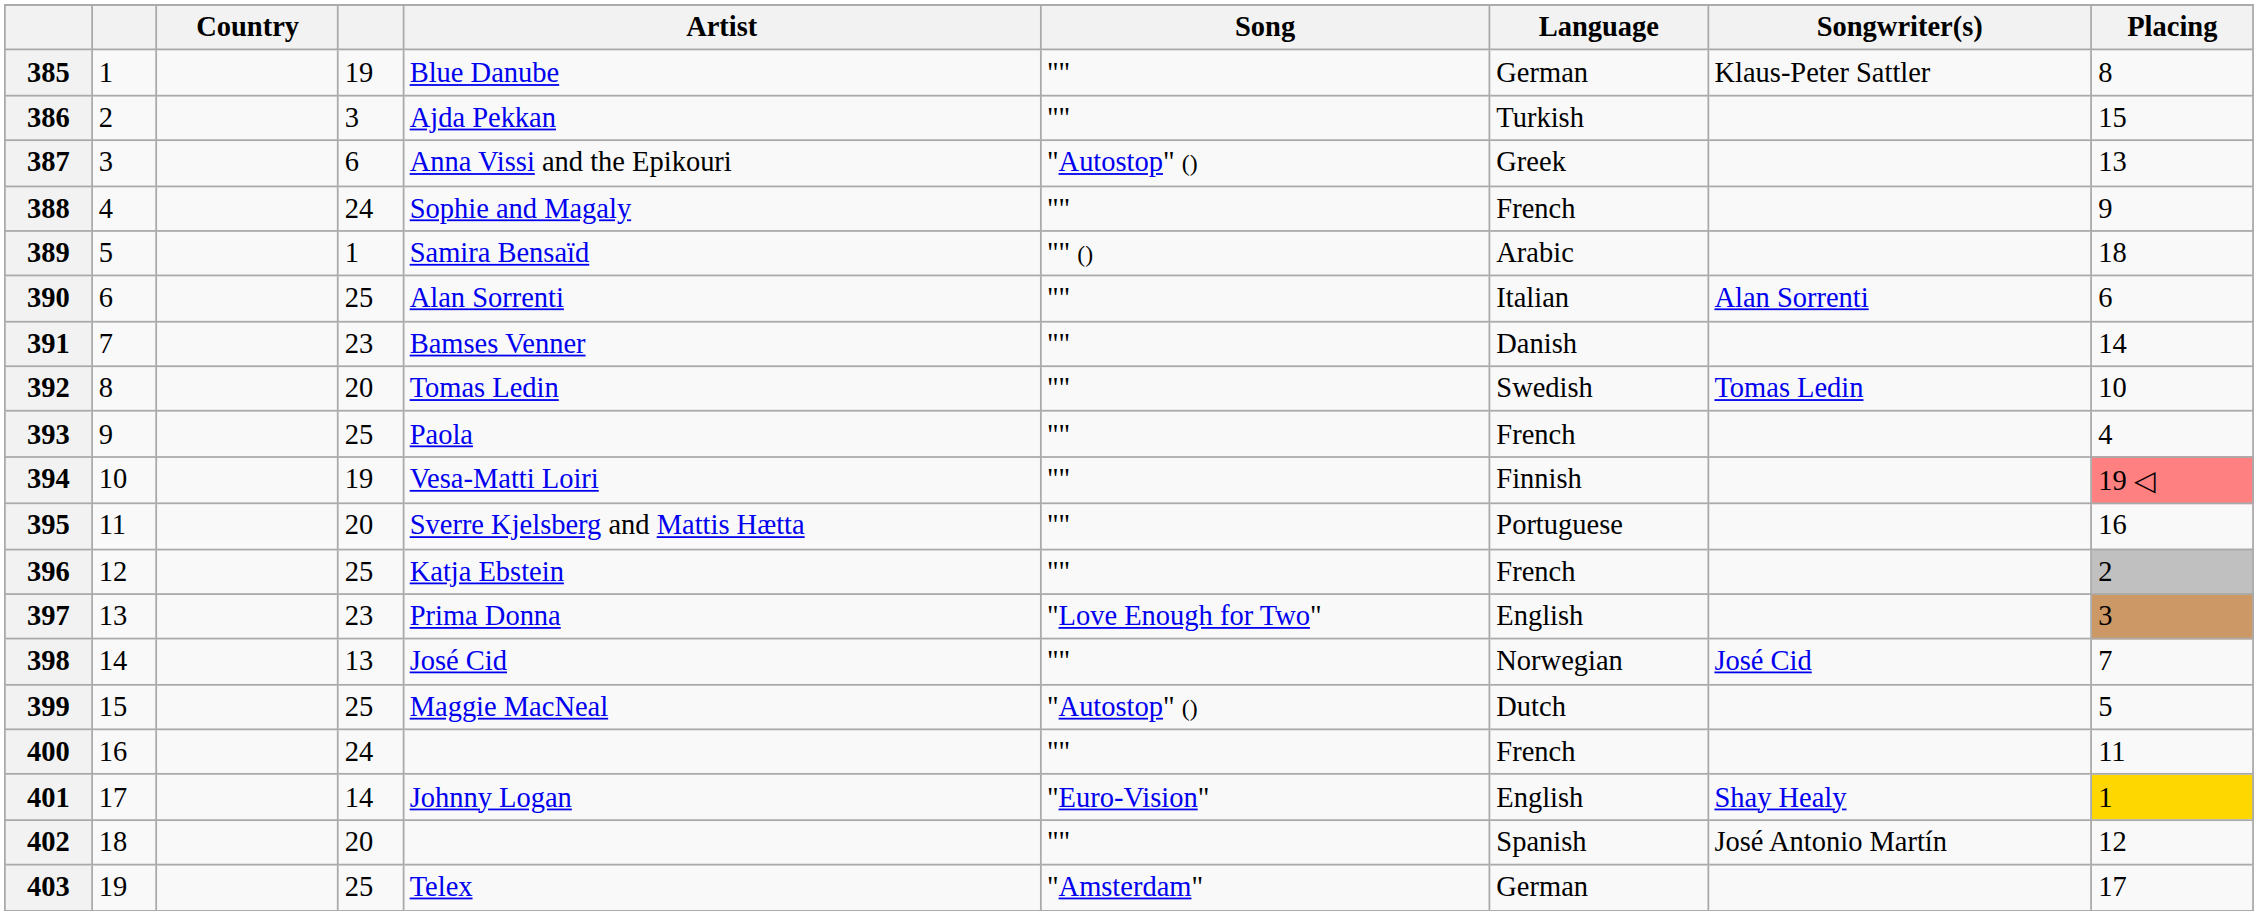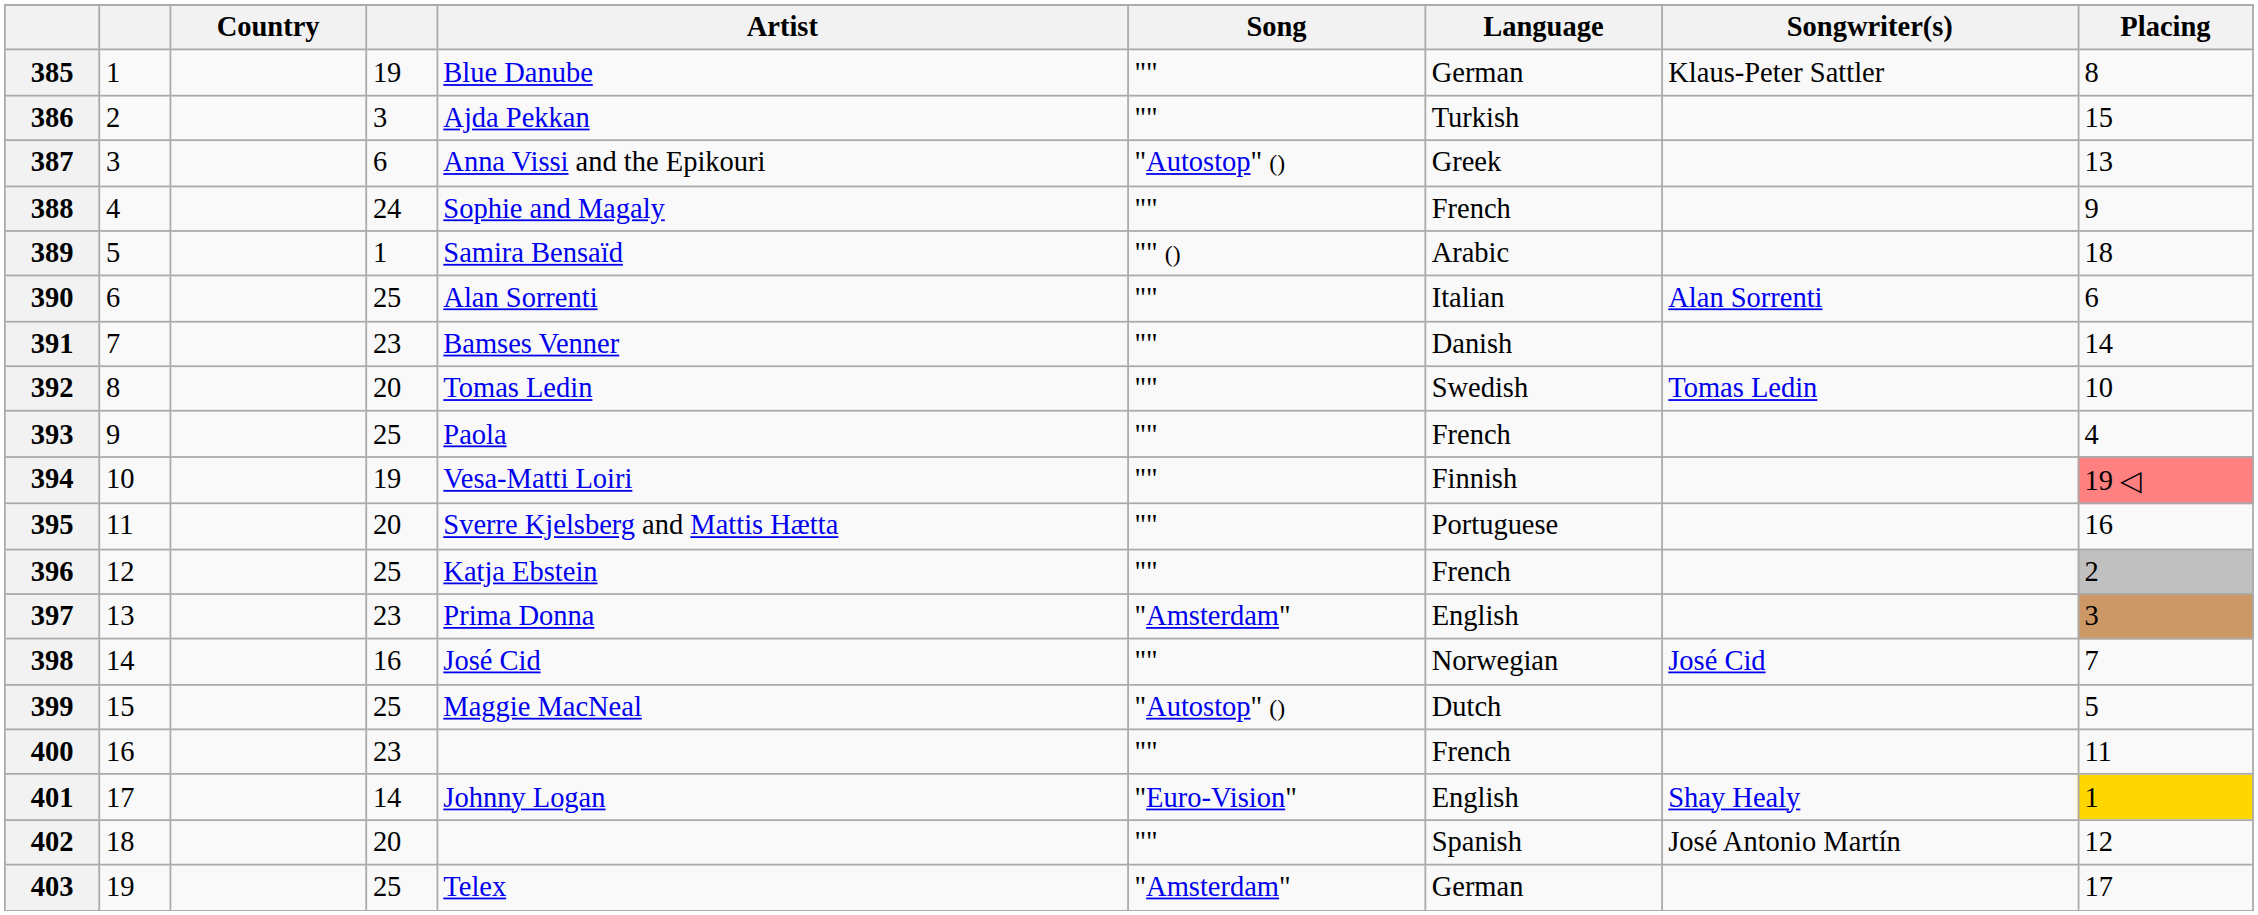 <table class="wikitable plainrowheaders" style="width:100%">
 <tr>
 </tr>
 <tr>
 <th scope="col"></th>
 <th scope="col"></th>
 <th scope="col">Country</th>
 <th scope="col"></th>
 <th scope="col">Artist</th>
 <th scope="col">Song</th>
 <th scope="col">Language</th>
 <th scope="col">Songwriter(s)</th>
 <th scope="col">Placing</th>
 </tr>
 <tr>
 <th scope="row">385</th>
 <td>1</td>
 <td></td>
 <td>19</td>
 <td><a href='#'>Blue Danube</a></td>
 <td>""</td>
 <td>German</td>
 <td>Klaus-Peter Sattler</td>
 <td>8</td>
 </tr>
 <tr>
 <th scope="row">386</th>
 <td>2</td>
 <td></td>
 <td>3</td>
 <td><a href='#'>Ajda Pekkan</a></td>
 <td>""</td>
 <td>Turkish</td>
 <td></td>
 <td>15</td>
 </tr>
 <tr>
 <th scope="row">387</th>
 <td>3</td>
 <td></td>
 <td>6</td>
 <td><a href='#'>Anna Vissi</a> and the Epikouri</td>
 <td>"<a href='#'>Autostop</a>" <small>()</small></td>
 <td>Greek</td>
 <td></td>
 <td>13</td>
 </tr>
 <tr>
 <th scope="row">388</th>
 <td>4</td>
 <td></td>
 <td>24</td>
 <td><a href='#'>Sophie and Magaly</a></td>
 <td>""</td>
 <td>French</td>
 <td></td>
 <td>9</td>
 </tr>
 <tr>
 <th scope="row">389</th>
 <td>5</td>
 <td></td>
 <td>1</td>
 <td><a href='#'>Samira Bensaïd</a></td>
 <td>"" <small>()</small></td>
 <td>Arabic</td>
 <td></td>
 <td>18</td>
 </tr>
 <tr>
 <th scope="row">390</th>
 <td>6</td>
 <td></td>
 <td>25</td>
 <td><a href='#'>Alan Sorrenti</a></td>
 <td>""</td>
 <td>Italian</td>
 <td><a href='#'>Alan Sorrenti</a></td>
 <td>6</td>
 </tr>
 <tr>
 <th scope="row">391</th>
 <td>7</td>
 <td></td>
 <td>23</td>
 <td><a href='#'>Bamses Venner</a></td>
 <td>""</td>
 <td>Danish</td>
 <td></td>
 <td>14</td>
 </tr>
 <tr>
 <th scope="row">392</th>
 <td>8</td>
 <td></td>
 <td>20</td>
 <td><a href='#'>Tomas Ledin</a></td>
 <td>""</td>
 <td>Swedish</td>
 <td><a href='#'>Tomas Ledin</a></td>
 <td>10</td>
 </tr>
 <tr>
 <th scope="row">393</th>
 <td>9</td>
 <td></td>
 <td>25</td>
 <td><a href='#'>Paola</a></td>
 <td>""</td>
 <td>French</td>
 <td></td>
 <td>4</td>
 </tr>
 <tr>
 <th scope="row">394</th>
 <td>10</td>
 <td></td>
 <td>19</td>
 <td><a href='#'>Vesa-Matti Loiri</a></td>
 <td>""</td>
 <td>Finnish</td>
 <td></td>
 <td bgcolor="#FE8080">19 ◁</td>
 </tr>
 <tr>
 <th scope="row">395</th>
 <td>11</td>
 <td></td>
 <td>20</td>
 <td><a href='#'>Sverre Kjelsberg</a> and <a href='#'>Mattis Hætta</a></td>
 <td>""</td>
 <td>Portuguese</td>
 <td></td>
 <td>16</td>
 </tr>
 <tr>
 <th scope="row">396</th>
 <td>12</td>
 <td></td>
 <td>25</td>
 <td><a href='#'>Katja Ebstein</a></td>
 <td>""</td>
 <td>French</td>
 <td></td>
 <td bgcolor="silver">2</td>
 </tr>
 <tr>
 <th scope="row">397</th>
 <td>13</td>
 <td></td>
 <td>23</td>
 <td><a href='#'>Prima Donna</a></td>
-<td>"<a href='#'>Love Enough for Two</a>"</td>
+<td>"<a href='#'>Amsterdam</a>"</td>
 <td>English</td>
 <td></td>
 <td bgcolor="#C96">3</td>
 </tr>
 <tr>
 <th scope="row">398</th>
 <td>14</td>
 <td></td>
-<td>13</td>
+<td>16</td>
 <td><a href='#'>José Cid</a></td>
 <td>""</td>
 <td>Norwegian</td>
 <td><a href='#'>José Cid</a></td>
 <td>7</td>
 </tr>
 <tr>
 <th scope="row">399</th>
 <td>15</td>
 <td></td>
 <td>25</td>
 <td><a href='#'>Maggie MacNeal</a></td>
 <td>"<a href='#'>Autostop</a>" <small>()</small></td>
 <td>Dutch</td>
 <td></td>
 <td>5</td>
 </tr>
 <tr>
 <th scope="row">400</th>
 <td>16</td>
 <td></td>
-<td>24</td>
+<td>23</td>
 <td></td>
 <td>""</td>
 <td>French</td>
 <td></td>
 <td>11</td>
 </tr>
 <tr>
 <th scope="row">401</th>
 <td>17</td>
 <td></td>
 <td>14</td>
 <td><a href='#'>Johnny Logan</a></td>
 <td>"<a href='#'>Euro-Vision</a>"</td>
 <td>English</td>
 <td><a href='#'>Shay Healy</a></td>
 <td bgcolor="gold">1</td>
 </tr>
 <tr>
 <th scope="row">402</th>
 <td>18</td>
 <td></td>
 <td>20</td>
 <td></td>
 <td>""</td>
 <td>Spanish</td>
 <td>José Antonio Martín</td>
 <td>12</td>
 </tr>
 <tr>
 <th scope="row">403</th>
 <td>19</td>
 <td></td>
 <td>25</td>
 <td><a href='#'>Telex</a></td>
 <td>"<a href='#'>Amsterdam</a>"</td>
 <td>German</td>
 <td></td>
 <td>17</td>
 </tr>
 </table>
